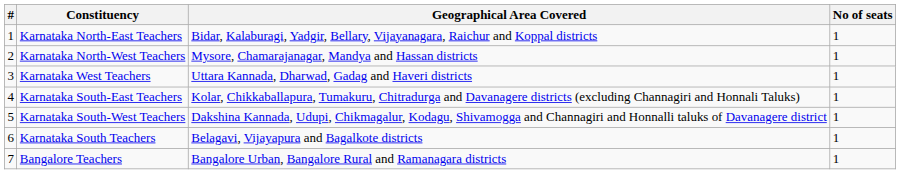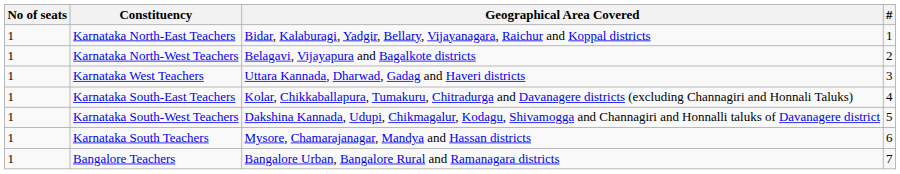 <table class="wikitable sortable">
 <tr>
-<th>#</th>
+<th><strong>No of seats</strong></th>
 <th>Constituency</th>
 <th><strong>Geographical Area Covered</strong></th>
-<th><strong>No of seats</strong></th>
+<th>#</th>
 </tr>
 <tr>
 <td>1</td>
 <td><a href='#'>Karnataka North-East Teachers</a></td>
 <td><a href='#'>Bidar</a>, <a href='#'>Kalaburagi</a>, <a href='#'>Yadgir</a>, <a href='#'>Bellary</a>, <a href='#'>Vijayanagara</a>, <a href='#'>Raichur</a> and <a href='#'>Koppal districts</a></td>
 <td>1</td>
 </tr>
 <tr>
+<td>1</td>
+<td><a href='#'>Karnataka North-West Teachers</a></td>
+<td><a href='#'>Belagavi</a>, <a href='#'>Vijayapura</a> and <a href='#'>Bagalkote districts</a></td>
 <td>2</td>
-<td><a href='#'>Karnataka North-West Teachers</a></td>
-<td><a href='#'>Mysore</a>, <a href='#'>Chamarajanagar</a>, <a href='#'>Mandya</a> and <a href='#'>Hassan districts</a></td>
-<td>1</td>
 </tr>
 <tr>
-<td>3</td>
+<td>1</td>
 <td><a href='#'>Karnataka West Teachers</a></td>
 <td><a href='#'>Uttara Kannada</a>, <a href='#'>Dharwad</a>, <a href='#'>Gadag</a> and <a href='#'>Haveri districts</a></td>
-<td>1</td>
+<td>3</td>
 </tr>
 <tr>
-<td>4</td>
+<td>1</td>
 <td><a href='#'>Karnataka South-East Teachers</a></td>
 <td><a href='#'>Kolar</a>, <a href='#'>Chikkaballapura</a>, <a href='#'>Tumakuru</a>, <a href='#'>Chitradurga</a> and <a href='#'>Davanagere districts</a> (excluding Channagiri and Honnali Taluks)</td>
-<td>1</td>
+<td>4</td>
 </tr>
 <tr>
-<td>5</td>
+<td>1</td>
 <td><a href='#'>Karnataka South-West Teachers</a></td>
 <td><a href='#'>Dakshina Kannada</a>, <a href='#'>Udupi</a>, <a href='#'>Chikmagalur</a>, <a href='#'>Kodagu</a>, <a href='#'>Shivamogga</a> and Channagiri and Honnalli taluks of <a href='#'>Davanagere district</a></td>
-<td>1</td>
+<td>5</td>
 </tr>
 <tr>
+<td>1</td>
+<td><a href='#'>Karnataka South Teachers</a></td>
+<td><a href='#'>Mysore</a>, <a href='#'>Chamarajanagar</a>, <a href='#'>Mandya</a> and <a href='#'>Hassan districts</a></td>
 <td>6</td>
-<td><a href='#'>Karnataka South Teachers</a></td>
-<td><a href='#'>Belagavi</a>, <a href='#'>Vijayapura</a> and <a href='#'>Bagalkote districts</a></td>
-<td>1</td>
 </tr>
 <tr>
-<td>7</td>
+<td>1</td>
 <td><a href='#'>Bangalore Teachers</a></td>
 <td><a href='#'>Bangalore Urban</a>, <a href='#'>Bangalore Rural</a> and <a href='#'>Ramanagara districts</a></td>
-<td>1</td>
+<td>7</td>
 </tr>
 </table>
